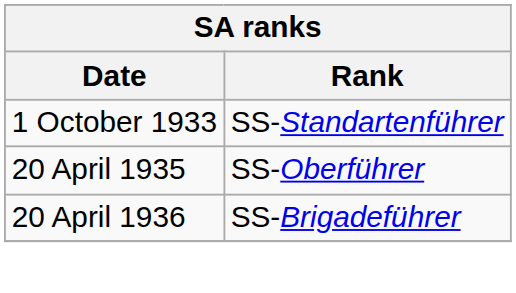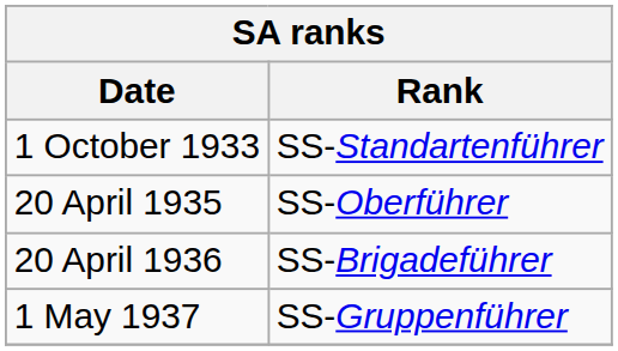 <table class="wikitable float-right">
 <tr>
 <th colspan="2">SA ranks</th>
 </tr>
 <tr>
 <th>Date</th>
 <th>Rank</th>
 </tr>
 <tr>
 <td>1 October 1933</td>
 <td>SS-<em><a href='#'>Standartenführer</a></em></td>
 </tr>
 <tr>
 <td>20 April 1935</td>
 <td>SS-<em><a href='#'>Oberführer</a></em></td>
 </tr>
 <tr>
 <td>20 April 1936</td>
 <td>SS-<em><a href='#'>Brigadeführer</a></em></td>
 </tr>
 <tr>
+<td>1 May 1937</td>
+<td>SS-<em><a href='#'>Gruppenführer</a></em></td>
+</tr>
+<tr>
 </tr>
 </table>
